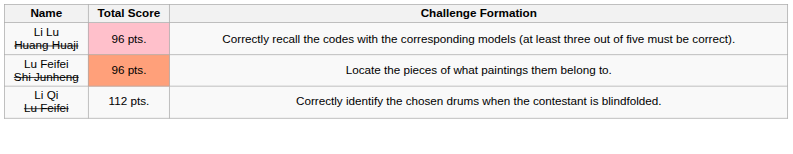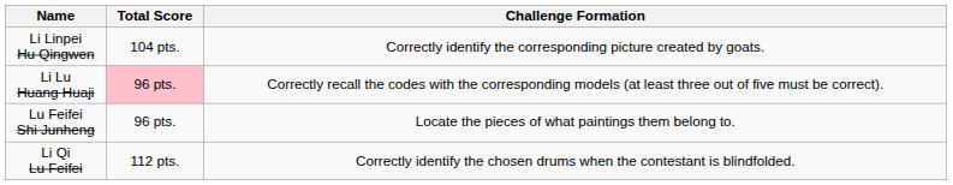 <table class="wikitable" style="width:85%; text-align:center">
 <tr>
 <th>Name</th>
 <th>Total Score</th>
 <th>Challenge Formation</th>
+</tr>
+<tr>
+<td>Li Linpei<br><s>Hu Qingwen</s></td>
+<td>104 pts.</td>
+<td>Correctly identify the corresponding picture created by goats.</td>
 </tr>
 <tr>
 <td>Li Lu<br><s>Huang Huaji</s></td>
 <td style="background: pink;">96 pts.</td>
 <td>Correctly recall the codes with the corresponding models (at least three out of five must be correct).</td>
 </tr>
 <tr>
 <td>Lu Feifei<br><s>Shi Junheng</s></td>
-<td style="background: lightsalmon;">96 pts.</td>
+<td>96 pts.</td>
 <td>Locate the pieces of what paintings them belong to.</td>
 </tr>
 <tr>
 <td>Li Qi<br><s>Lu Feifei</s></td>
 <td>112 pts.</td>
 <td>Correctly identify the chosen drums when the contestant is blindfolded.</td>
 </tr>
 </table>
